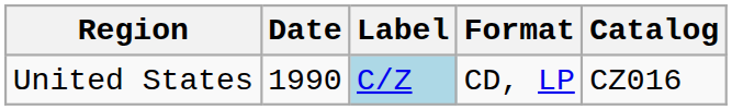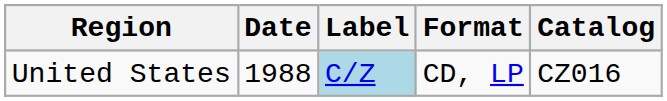 <table class="wikitable">
 <tr>
 <th>Region</th>
 <th>Date</th>
 <th>Label</th>
 <th>Format</th>
 <th>Catalog</th>
 </tr>
 <tr>
 <td>United States</td>
-<td>1990</td>
+<td>1988</td>
 <td style="background: lightblue;"><a href='#'>C/Z</a></td>
 <td>CD, <a href='#'>LP</a></td>
 <td>CZ016</td>
 </tr>
 </table>
